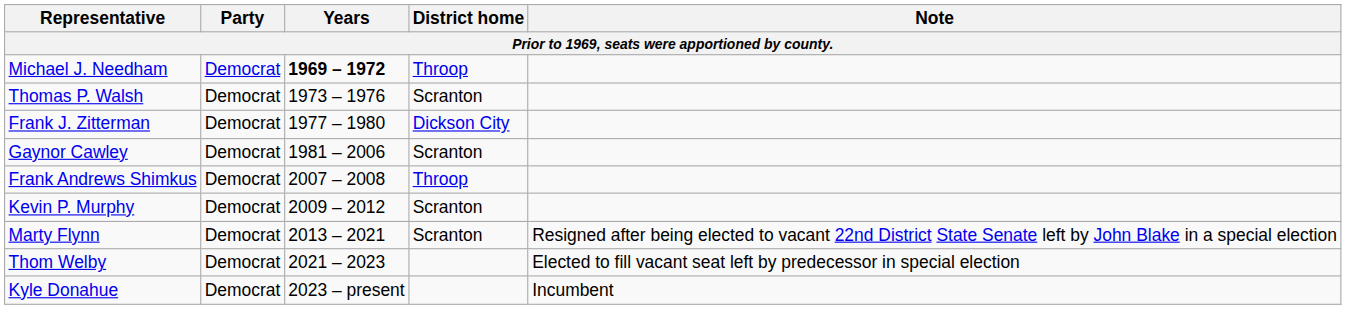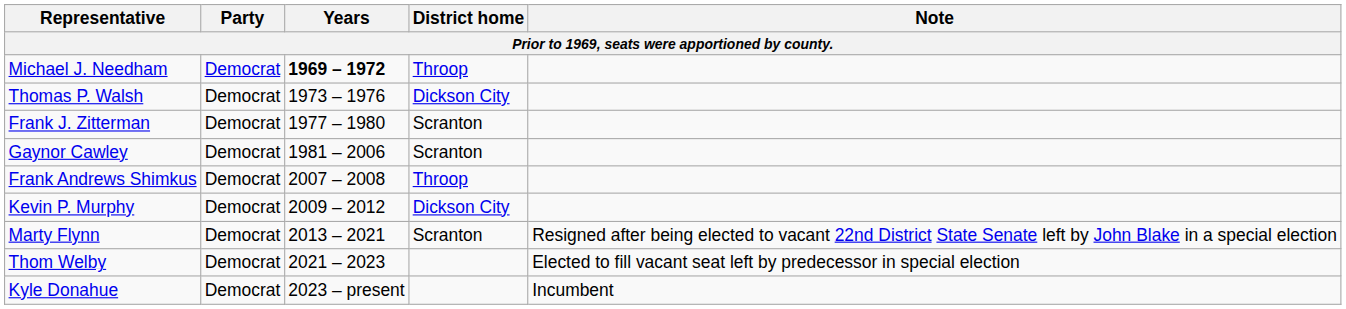 <table class=wikitable>
 <tr valign=bottom>
 <th>Representative</th>
 <th>Party</th>
 <th>Years</th>
 <th>District home</th>
 <th>Note</th>
 </tr>
 <tr>
 <th colspan=5 style="font-size: 80%;"><em>Prior to 1969, seats were apportioned by county.</em></th>
 </tr>
 <tr>
 <td><a href='#'>Michael J. Needham</a></td>
 <td><a href='#'>Democrat</a></td>
 <td><strong>1969 – 1972</strong></td>
 <td><a href='#'>Throop</a></td>
 <td></td>
 </tr>
 <tr>
 <td><a href='#'>Thomas P. Walsh</a></td>
 <td>Democrat</td>
 <td>1973 – 1976</td>
-<td>Scranton</td>
+<td><a href='#'>Dickson City</a></td>
 <td></td>
 </tr>
 <tr>
 <td><a href='#'>Frank J. Zitterman</a></td>
 <td>Democrat</td>
 <td>1977 – 1980</td>
-<td><a href='#'>Dickson City</a></td>
+<td>Scranton</td>
 <td></td>
 </tr>
 <tr>
 <td><a href='#'>Gaynor Cawley</a></td>
 <td>Democrat</td>
 <td>1981 – 2006</td>
 <td>Scranton</td>
 <td></td>
 </tr>
 <tr>
 <td><a href='#'>Frank Andrews Shimkus</a></td>
 <td>Democrat</td>
 <td>2007 – 2008</td>
 <td><a href='#'>Throop</a></td>
 <td></td>
 </tr>
 <tr>
 <td><a href='#'>Kevin P. Murphy</a></td>
 <td>Democrat</td>
 <td>2009 – 2012</td>
-<td>Scranton</td>
+<td><a href='#'>Dickson City</a></td>
 <td></td>
 </tr>
 <tr>
 <td><a href='#'>Marty Flynn</a></td>
 <td>Democrat</td>
 <td>2013 – 2021</td>
 <td>Scranton</td>
 <td>Resigned after being elected to vacant <a href='#'>22nd District</a> <a href='#'>State Senate</a> left by <a href='#'>John Blake</a> in a special election</td>
 </tr>
 <tr>
 <td><a href='#'>Thom Welby</a></td>
 <td>Democrat</td>
 <td>2021 – 2023</td>
 <td></td>
 <td>Elected to fill vacant seat left by predecessor in special election</td>
 </tr>
 <tr>
 <td><a href='#'>Kyle Donahue</a></td>
 <td>Democrat</td>
 <td>2023 – present</td>
 <td></td>
 <td>Incumbent</td>
 </tr>
 </table>
